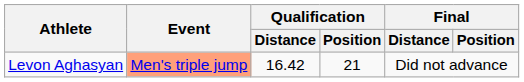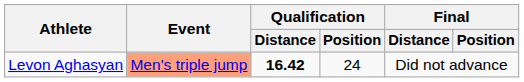 <table class=wikitable style="font-size:90%">
 <tr>
 <th rowspan="2">Athlete</th>
 <th rowspan="2">Event</th>
 <th colspan="2">Qualification</th>
 <th colspan="2">Final</th>
 </tr>
 <tr style="font-size:95%">
 <th>Distance</th>
 <th>Position</th>
 <th>Distance</th>
 <th>Position</th>
 </tr>
 <tr align=center>
 <td align=left><a href='#'>Levon Aghasyan</a></td>
 <td align=left style="background: lightsalmon;"><a href='#'>Men's triple jump</a></td>
-<td>16.42</td>
-<td>21</td>
+<td><strong>16.42</strong></td>
+<td>24</td>
 <td colspan=2>Did not advance</td>
 </tr>
 </table>
